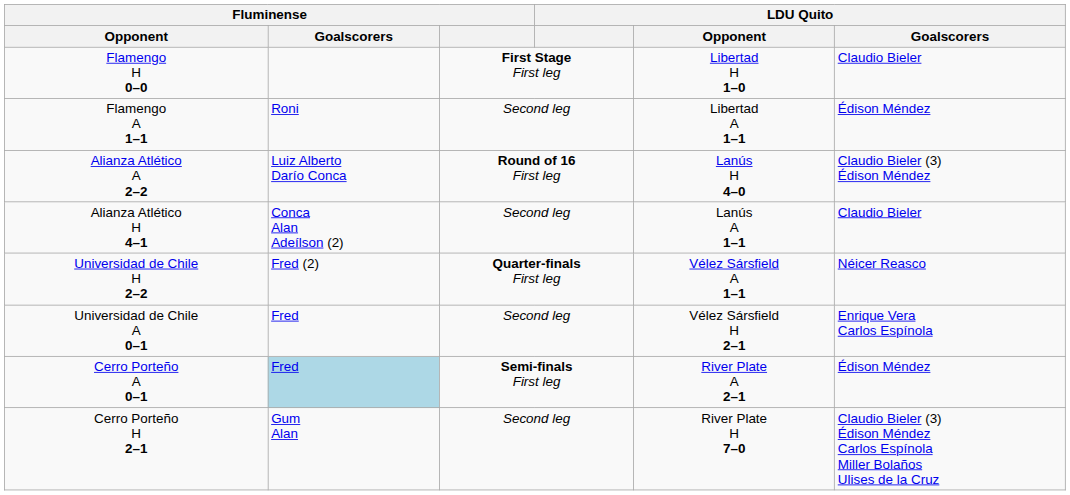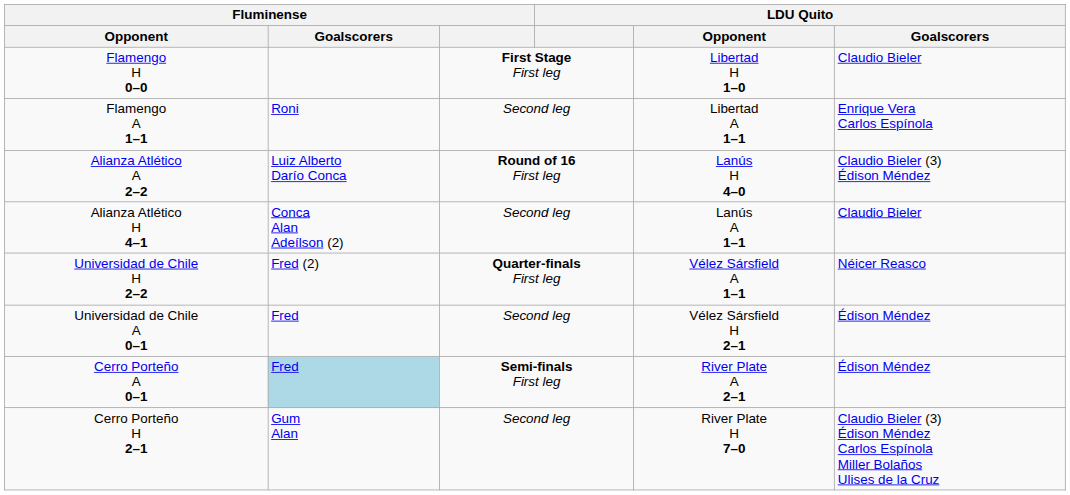 <table width=100% border=0 class=wikitable>
 <tr valign=top>
 <th colspan=3 width=50%>Fluminense</th>
 <th colspan=3 width=50%>LDU Quito</th>
 </tr>
 <tr>
 <th>Opponent</th>
 <th>Goalscorers</th>
 <th></th>
 <th></th>
 <th>Opponent</th>
 <th>Goalscorers</th>
 </tr>
 <tr valign=top align=center>
 <td> <a href='#'>Flamengo</a> <br>H<br> <strong>0–0</strong></td>
 <td align=left></td>
 <td colspan=2><strong>First Stage</strong> <br> <em>First leg</em></td>
 <td> <a href='#'>Libertad</a> <br>H<br> <strong>1–0</strong></td>
 <td align=left><a href='#'>Claudio Bieler</a></td>
 </tr>
 <tr valign=top align=center>
 <td> Flamengo<br>A<br><strong>1–1</strong></td>
 <td align=left><a href='#'>Roni</a></td>
 <td colspan=2><em>Second leg</em></td>
 <td> Libertad<br>A<br><strong>1–1</strong></td>
-<td align=left><a href='#'>Édison Méndez</a></td>
+<td align=left><a href='#'>Enrique Vera</a><br><a href='#'>Carlos Espínola</a></td>
 </tr>
 <tr valign=top align=center>
 <td> <a href='#'>Alianza Atlético</a> <br>A<br> <strong>2–2</strong></td>
 <td align=left><a href='#'>Luiz Alberto</a><br><a href='#'>Darío Conca</a></td>
 <td colspan=2><strong>Round of 16</strong> <br> <em>First leg</em></td>
 <td> <a href='#'>Lanús</a> <br>H<br> <strong>4–0</strong></td>
 <td align=left><a href='#'>Claudio Bieler</a> (3)<br><a href='#'>Édison Méndez</a></td>
 </tr>
 <tr valign=top align=center>
 <td> Alianza Atlético<br>H<br><strong>4–1</strong></td>
 <td align=left><a href='#'>Conca</a><br><a href='#'>Alan</a><br><a href='#'>Adeílson</a> (2)</td>
 <td colspan=2><em>Second leg</em></td>
 <td> Lanús<br>A<br><strong>1–1</strong></td>
 <td align=left><a href='#'>Claudio Bieler</a></td>
 </tr>
 <tr valign=top align=center>
 <td> <a href='#'>Universidad de Chile</a><br>H<br><strong>2–2</strong></td>
 <td align=left><a href='#'>Fred</a> (2)</td>
 <td colspan=2><strong>Quarter-finals</strong> <br> <em>First leg</em></td>
 <td> <a href='#'>Vélez Sársfield</a><br>A<br><strong>1–1</strong></td>
 <td align=left><a href='#'>Néicer Reasco</a></td>
 </tr>
 <tr valign=top align=center>
 <td> Universidad de Chile<br>A<br><strong>0–1</strong></td>
 <td align=left><a href='#'>Fred</a></td>
 <td colspan=2><em>Second leg</em></td>
 <td> Vélez Sársfield<br>H<br><strong>2–1</strong></td>
-<td align=left><a href='#'>Enrique Vera</a><br><a href='#'>Carlos Espínola</a></td>
+<td align=left><a href='#'>Édison Méndez</a></td>
 </tr>
 <tr valign=top align=center>
 <td> <a href='#'>Cerro Porteño</a> <br>A<br><strong>0–1</strong></td>
 <td align=left style="background: lightblue;"><a href='#'>Fred</a></td>
 <td colspan=2><strong>Semi-finals</strong> <br> <em>First leg</em></td>
 <td> <a href='#'>River Plate</a><br>A<br><strong>2–1</strong></td>
 <td align=left><a href='#'>Édison Méndez</a></td>
 </tr>
 <tr valign=top align=center>
 <td> Cerro Porteño<br>H<br><strong>2–1</strong></td>
 <td align=left><a href='#'>Gum</a><br><a href='#'>Alan</a></td>
 <td colspan=2><em>Second leg</em></td>
 <td> River Plate<br>H<br><strong>7–0</strong></td>
 <td align=left><a href='#'>Claudio Bieler</a> (3)<br><a href='#'>Édison Méndez</a><br><a href='#'>Carlos Espínola</a><br><a href='#'>Miller Bolaños</a><br><a href='#'>Ulises de la Cruz</a></td>
 </tr>
 </table>
